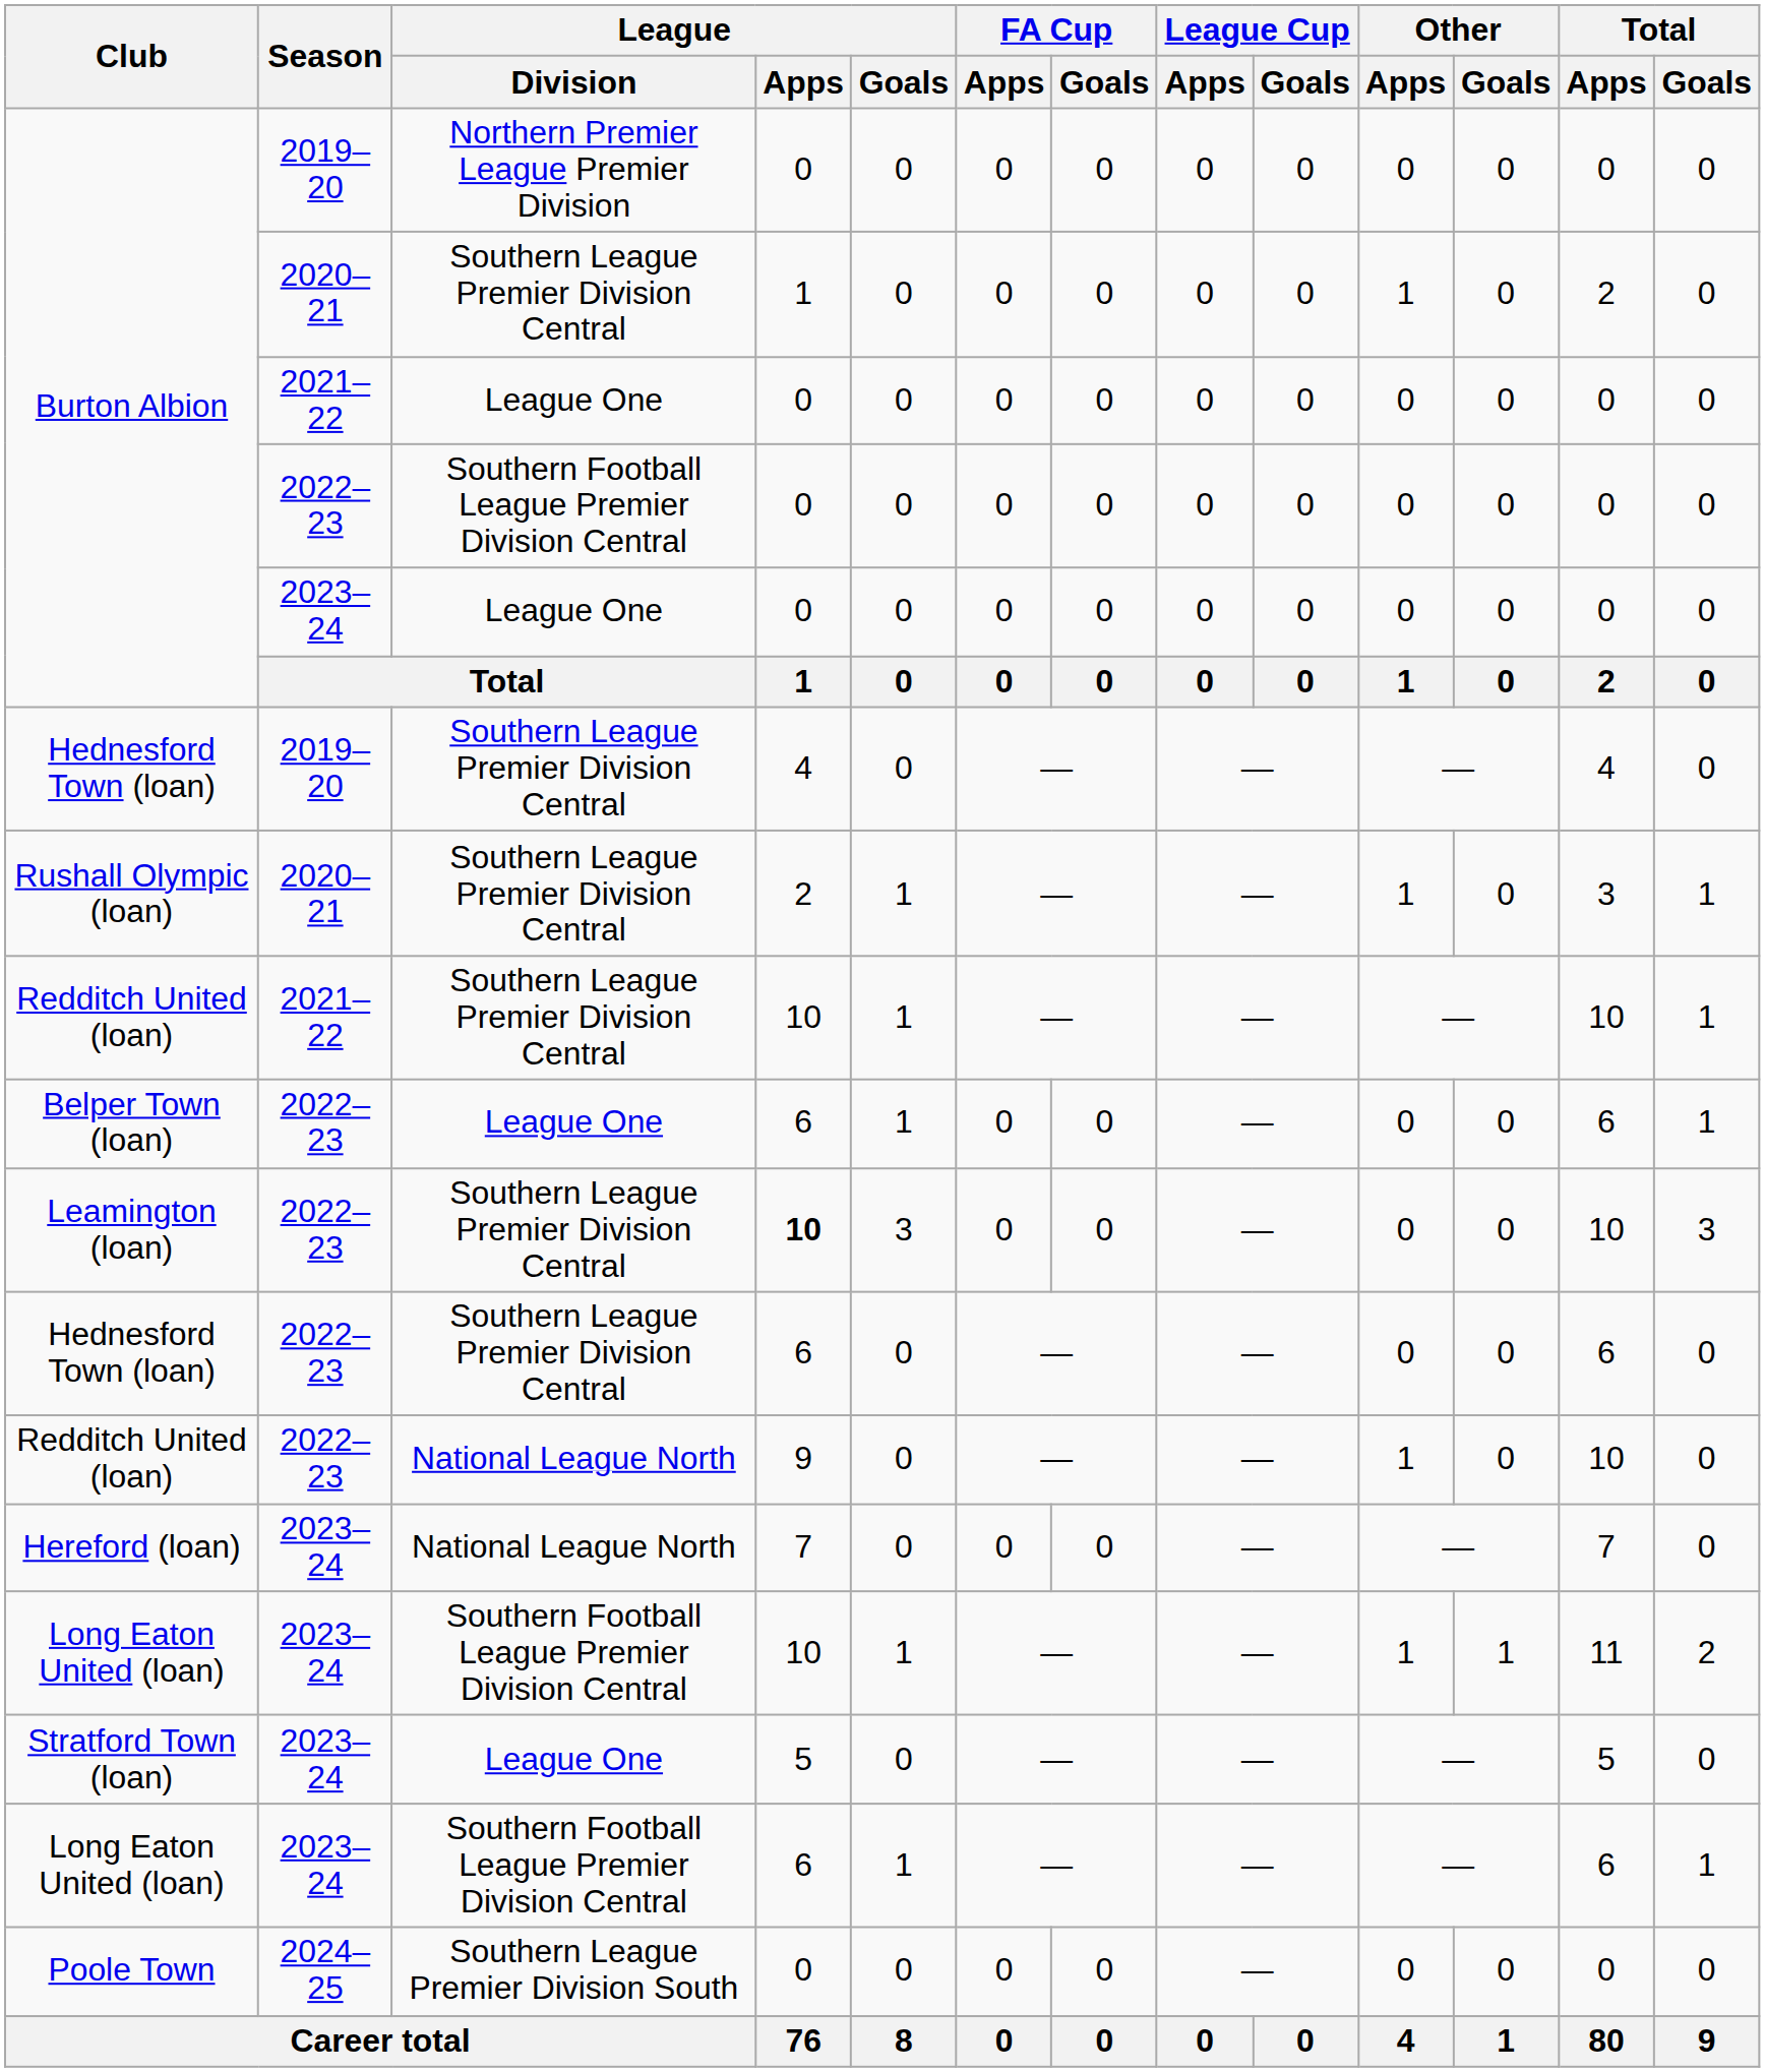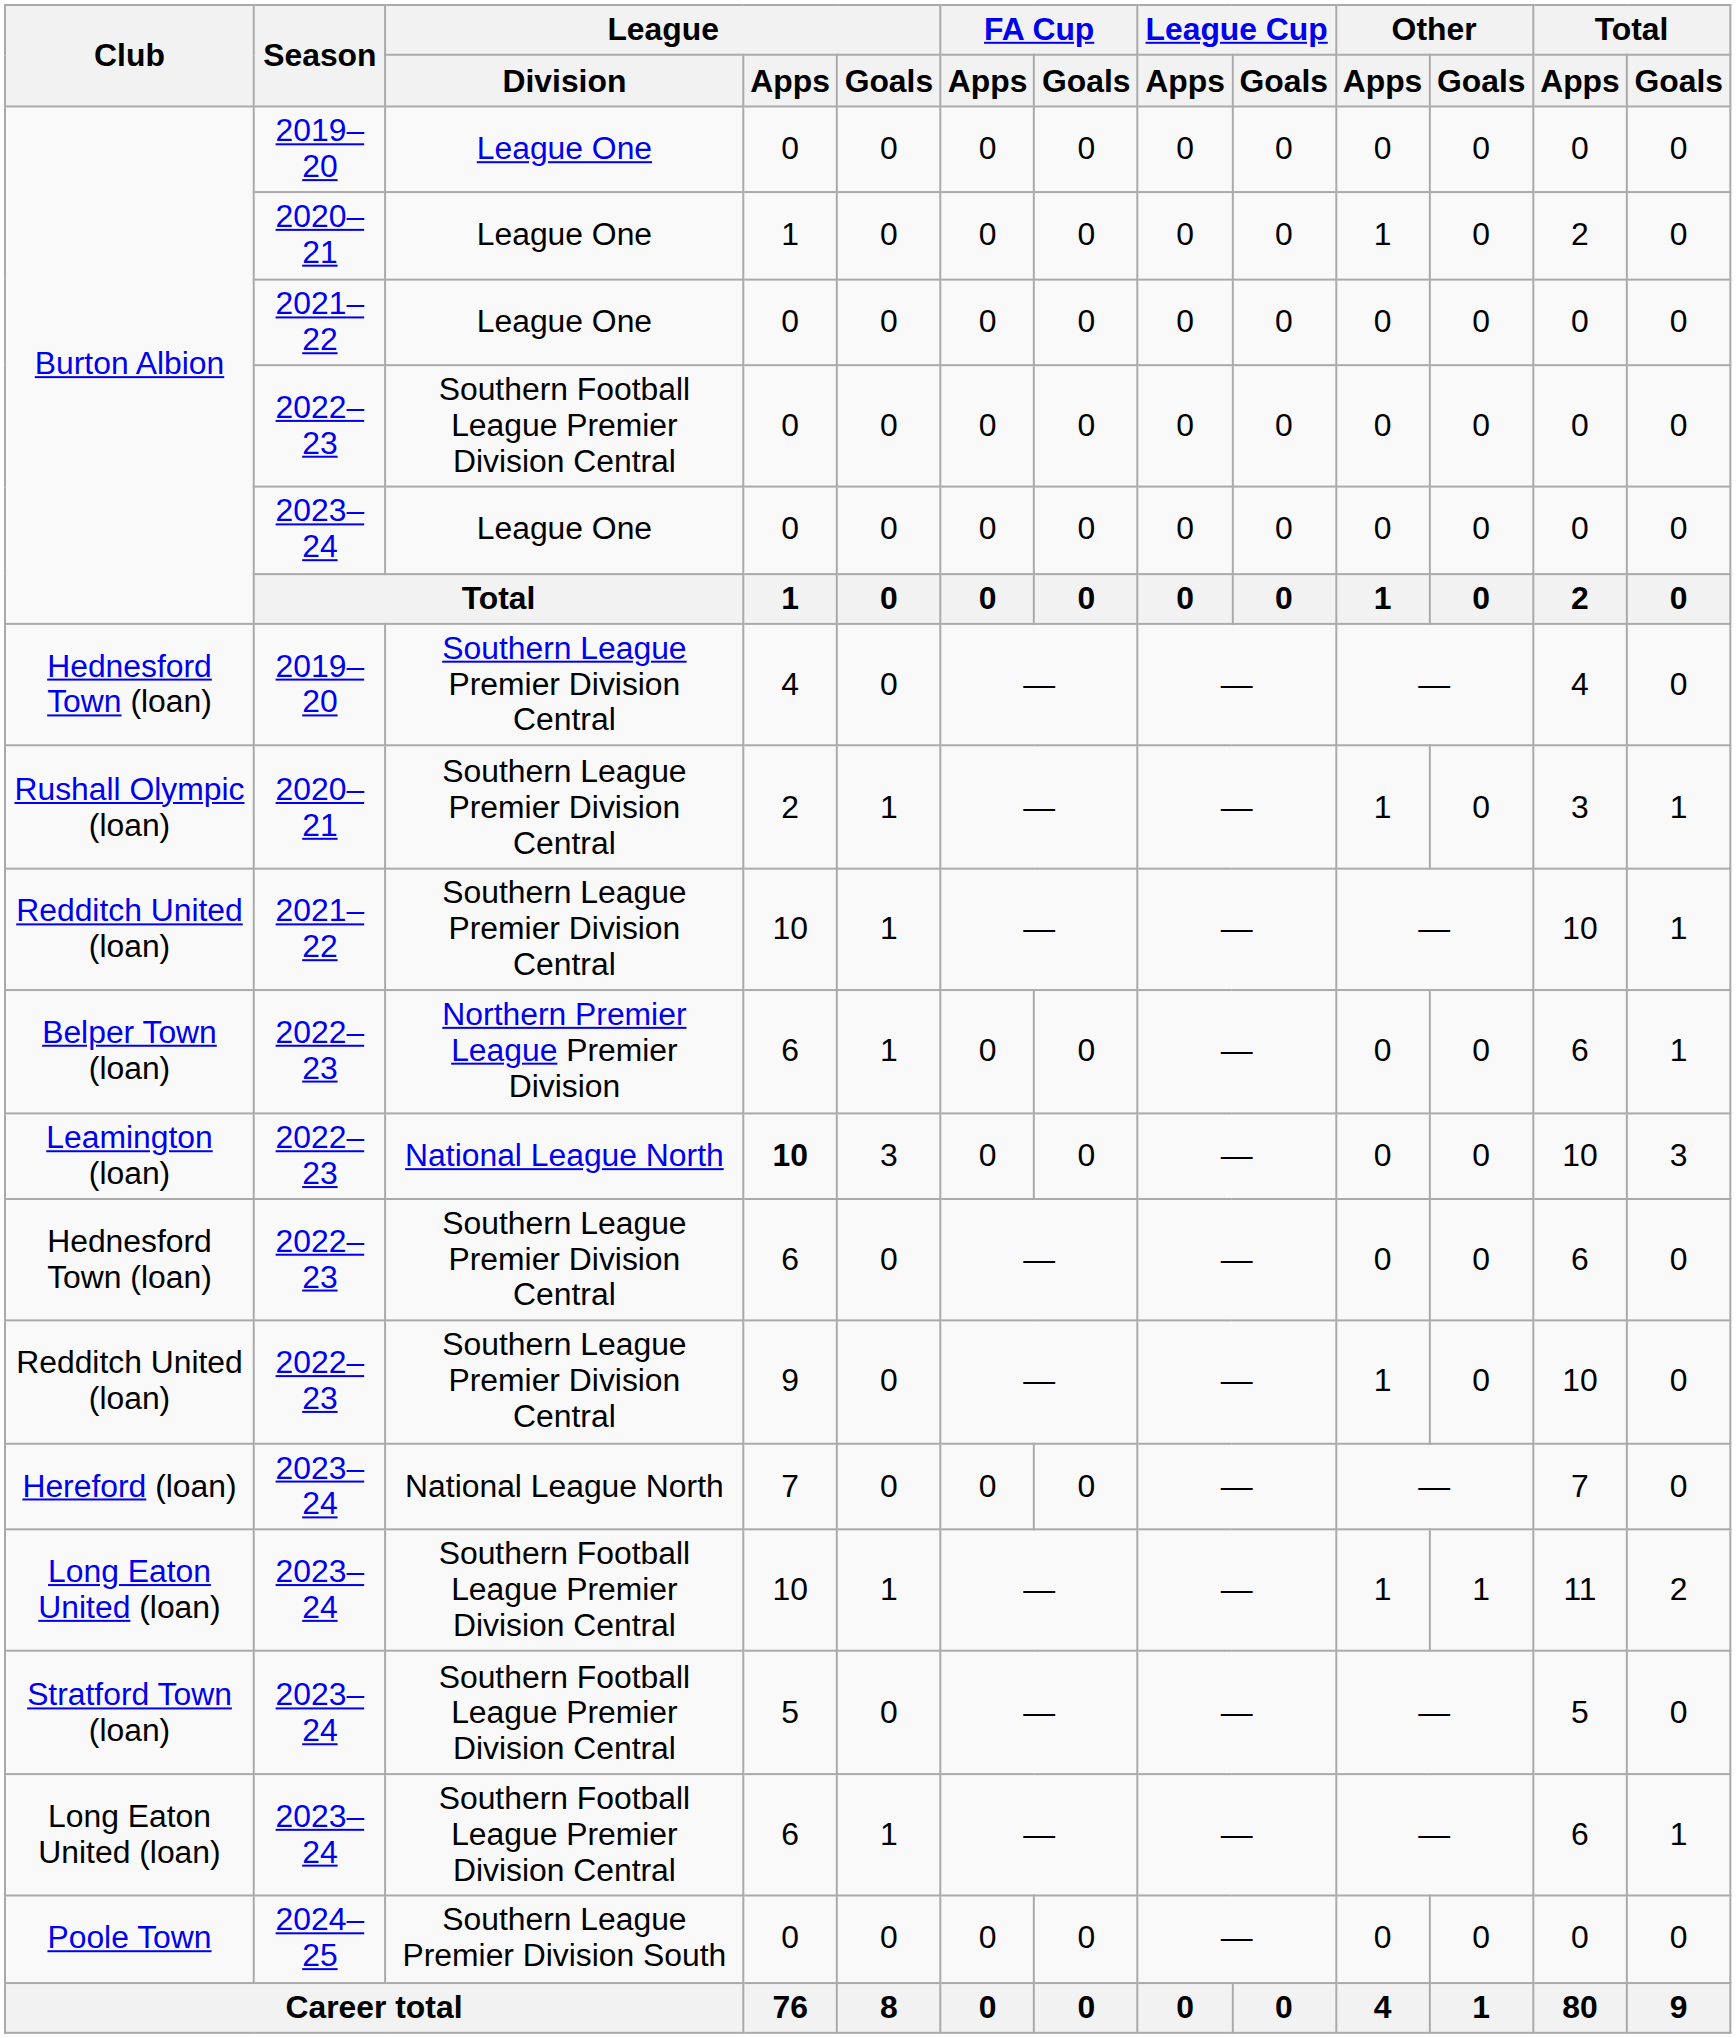 <table class="wikitable" style="text-align: center">
 <tr>
 <th rowspan="2">Club</th>
 <th rowspan="2">Season</th>
 <th colspan="3">League</th>
 <th colspan="2"><a href='#'>FA Cup</a></th>
 <th colspan="2"><a href='#'>League Cup</a></th>
 <th colspan="2">Other</th>
 <th colspan="2">Total</th>
 </tr>
 <tr>
 <th>Division</th>
 <th>Apps</th>
 <th>Goals</th>
 <th>Apps</th>
 <th>Goals</th>
 <th>Apps</th>
 <th>Goals</th>
 <th>Apps</th>
 <th>Goals</th>
 <th>Apps</th>
 <th>Goals</th>
 </tr>
 <tr>
 <td rowspan="6"><a href='#'>Burton Albion</a></td>
 <td><a href='#'>2019–20</a></td>
-<td><a href='#'>Northern Premier League</a> Premier Division</td>
+<td><a href='#'>League One</a></td>
 <td>0</td>
 <td>0</td>
 <td>0</td>
 <td>0</td>
 <td>0</td>
 <td>0</td>
 <td>0</td>
 <td>0</td>
 <td>0</td>
 <td>0</td>
 </tr>
 <tr>
 <td><a href='#'>2020–21</a></td>
-<td>Southern League Premier Division Central</td>
+<td>League One</td>
 <td>1</td>
 <td>0</td>
 <td>0</td>
 <td>0</td>
 <td>0</td>
 <td>0</td>
 <td>1</td>
 <td>0</td>
 <td>2</td>
 <td>0</td>
 </tr>
 <tr>
 <td><a href='#'>2021–22</a></td>
 <td>League One</td>
 <td>0</td>
 <td>0</td>
 <td>0</td>
 <td>0</td>
 <td>0</td>
 <td>0</td>
 <td>0</td>
 <td>0</td>
 <td>0</td>
 <td>0</td>
 </tr>
 <tr>
 <td><a href='#'>2022–23</a></td>
 <td>Southern Football League Premier Division Central</td>
 <td>0</td>
 <td>0</td>
 <td>0</td>
 <td>0</td>
 <td>0</td>
 <td>0</td>
 <td>0</td>
 <td>0</td>
 <td>0</td>
 <td>0</td>
 </tr>
 <tr>
 <td><a href='#'>2023–24</a></td>
 <td>League One</td>
 <td>0</td>
 <td>0</td>
 <td>0</td>
 <td>0</td>
 <td>0</td>
 <td>0</td>
 <td>0</td>
 <td>0</td>
 <td>0</td>
 <td>0</td>
 </tr>
 <tr>
 <th colspan="2">Total</th>
 <th>1</th>
 <th>0</th>
 <th>0</th>
 <th>0</th>
 <th>0</th>
 <th>0</th>
 <th>1</th>
 <th>0</th>
 <th>2</th>
 <th>0</th>
 </tr>
 <tr>
 <td><a href='#'>Hednesford Town</a> (loan)</td>
 <td><a href='#'>2019–20</a></td>
 <td><a href='#'>Southern League</a> Premier Division Central</td>
 <td>4</td>
 <td>0</td>
 <td colspan="2">—</td>
 <td colspan="2">—</td>
 <td colspan="2">—</td>
 <td>4</td>
 <td>0</td>
 </tr>
 <tr>
 <td><a href='#'>Rushall Olympic</a> (loan)</td>
 <td><a href='#'>2020–21</a></td>
 <td>Southern League Premier Division Central</td>
 <td>2</td>
 <td>1</td>
 <td colspan="2">—</td>
 <td colspan="2">—</td>
 <td>1</td>
 <td>0</td>
 <td>3</td>
 <td>1</td>
 </tr>
 <tr>
 <td><a href='#'>Redditch United</a> (loan)</td>
 <td><a href='#'>2021–22</a></td>
 <td>Southern League Premier Division Central</td>
 <td>10</td>
 <td>1</td>
 <td colspan="2">—</td>
 <td colspan="2">—</td>
 <td colspan="2">—</td>
 <td>10</td>
 <td>1</td>
 </tr>
 <tr>
 <td><a href='#'>Belper Town</a> (loan)</td>
 <td><a href='#'>2022–23</a></td>
-<td><a href='#'>League One</a></td>
+<td><a href='#'>Northern Premier League</a> Premier Division</td>
 <td>6</td>
 <td>1</td>
 <td>0</td>
 <td>0</td>
 <td colspan="2">—</td>
 <td>0</td>
 <td>0</td>
 <td>6</td>
 <td>1</td>
 </tr>
 <tr>
 <td><a href='#'>Leamington</a> (loan)</td>
 <td><a href='#'>2022–23</a></td>
-<td>Southern League Premier Division Central</td>
+<td><a href='#'>National League North</a></td>
 <td><strong>10</strong></td>
 <td>3</td>
 <td>0</td>
 <td>0</td>
 <td colspan="2">—</td>
 <td>0</td>
 <td>0</td>
 <td>10</td>
 <td>3</td>
 </tr>
 <tr>
 <td>Hednesford Town (loan)</td>
 <td><a href='#'>2022–23</a></td>
 <td>Southern League Premier Division Central</td>
 <td>6</td>
 <td>0</td>
 <td colspan="2">—</td>
 <td colspan="2">—</td>
 <td>0</td>
 <td>0</td>
 <td>6</td>
 <td>0</td>
 </tr>
 <tr>
 <td>Redditch United (loan)</td>
 <td><a href='#'>2022–23</a></td>
-<td><a href='#'>National League North</a></td>
+<td>Southern League Premier Division Central</td>
 <td>9</td>
 <td>0</td>
 <td colspan="2">—</td>
 <td colspan="2">—</td>
 <td>1</td>
 <td>0</td>
 <td>10</td>
 <td>0</td>
 </tr>
 <tr>
 <td><a href='#'>Hereford</a> (loan)</td>
 <td><a href='#'>2023–24</a></td>
 <td>National League North</td>
 <td>7</td>
 <td>0</td>
 <td>0</td>
 <td>0</td>
 <td colspan="2">—</td>
 <td colspan="2">—</td>
 <td>7</td>
 <td>0</td>
 </tr>
 <tr>
 <td><a href='#'>Long Eaton United</a> (loan)</td>
 <td><a href='#'>2023–24</a></td>
 <td>Southern Football League Premier Division Central</td>
 <td>10</td>
 <td>1</td>
 <td colspan="2">—</td>
 <td colspan="2">—</td>
 <td>1</td>
 <td>1</td>
 <td>11</td>
 <td>2</td>
 </tr>
 <tr>
 <td><a href='#'>Stratford Town</a> (loan)</td>
 <td><a href='#'>2023–24</a></td>
-<td><a href='#'>League One</a></td>
+<td>Southern Football League Premier Division Central</td>
 <td>5</td>
 <td>0</td>
 <td colspan="2">—</td>
 <td colspan="2">—</td>
 <td colspan="2">—</td>
 <td>5</td>
 <td>0</td>
 </tr>
 <tr>
 <td>Long Eaton United (loan)</td>
 <td><a href='#'>2023–24</a></td>
 <td>Southern Football League Premier Division Central</td>
 <td>6</td>
 <td>1</td>
 <td colspan="2">—</td>
 <td colspan="2">—</td>
 <td colspan="2">—</td>
 <td>6</td>
 <td>1</td>
 </tr>
 <tr>
 <td><a href='#'>Poole Town</a></td>
 <td><a href='#'>2024–25</a></td>
 <td>Southern League Premier Division South</td>
 <td>0</td>
 <td>0</td>
 <td>0</td>
 <td>0</td>
 <td colspan="2">—</td>
 <td>0</td>
 <td>0</td>
 <td>0</td>
 <td>0</td>
 </tr>
 <tr>
 <th colspan="3">Career total</th>
 <th>76</th>
 <th>8</th>
 <th>0</th>
 <th>0</th>
 <th>0</th>
 <th>0</th>
 <th>4</th>
 <th>1</th>
 <th>80</th>
 <th>9</th>
 </tr>
 </table>
